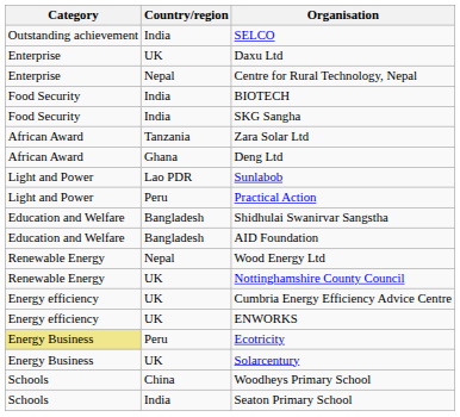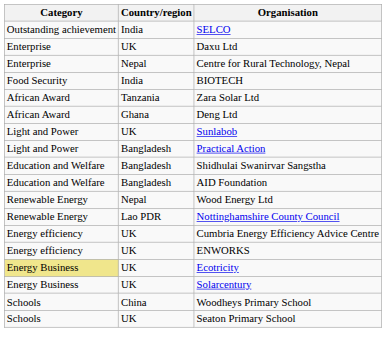 <table class="wikitable">
 <tr>
 <th>Category</th>
 <th>Country/region</th>
 <th>Organisation</th>
 </tr>
 <tr>
 <td>Outstanding achievement</td>
 <td>India</td>
 <td><a href='#'>SELCO</a></td>
 </tr>
 <tr>
 <td>Enterprise</td>
 <td>UK</td>
 <td>Daxu Ltd</td>
 </tr>
 <tr>
 <td>Enterprise</td>
 <td>Nepal</td>
 <td>Centre for Rural Technology, Nepal</td>
 </tr>
 <tr>
 <td>Food Security</td>
 <td>India</td>
 <td>BIOTECH</td>
 </tr>
 <tr>
-<td>Food Security</td>
-<td>India</td>
-<td>SKG Sangha</td>
-</tr>
-<tr>
 <td>African Award</td>
 <td>Tanzania</td>
 <td>Zara Solar Ltd</td>
 </tr>
 <tr>
 <td>African Award</td>
 <td>Ghana</td>
 <td>Deng Ltd</td>
 </tr>
 <tr>
 <td>Light and Power</td>
-<td>Lao PDR</td>
+<td>UK</td>
 <td><a href='#'>Sunlabob</a></td>
 </tr>
 <tr>
 <td>Light and Power</td>
-<td>Peru</td>
+<td>Bangladesh</td>
 <td><a href='#'>Practical Action</a></td>
 </tr>
 <tr>
 <td>Education and Welfare</td>
 <td>Bangladesh</td>
 <td>Shidhulai Swanirvar Sangstha</td>
 </tr>
 <tr>
 <td>Education and Welfare</td>
 <td>Bangladesh</td>
 <td>AID Foundation</td>
 </tr>
 <tr>
 <td>Renewable Energy</td>
 <td>Nepal</td>
 <td>Wood Energy Ltd</td>
 </tr>
 <tr>
 <td>Renewable Energy</td>
-<td>UK</td>
+<td>Lao PDR</td>
 <td><a href='#'>Nottinghamshire County Council</a></td>
 </tr>
 <tr>
 <td>Energy efficiency</td>
 <td>UK</td>
 <td>Cumbria Energy Efficiency Advice Centre</td>
 </tr>
 <tr>
 <td>Energy efficiency</td>
 <td>UK</td>
 <td>ENWORKS</td>
 </tr>
 <tr>
 <td style="background: khaki;">Energy Business</td>
-<td>Peru</td>
+<td>UK</td>
 <td><a href='#'>Ecotricity</a></td>
 </tr>
 <tr>
 <td>Energy Business</td>
 <td>UK</td>
 <td><a href='#'>Solarcentury</a></td>
 </tr>
 <tr>
 <td>Schools</td>
 <td>China</td>
 <td>Woodheys Primary School</td>
 </tr>
 <tr>
 <td>Schools</td>
-<td>India</td>
+<td>UK</td>
 <td>Seaton Primary School</td>
 </tr>
 </table>
